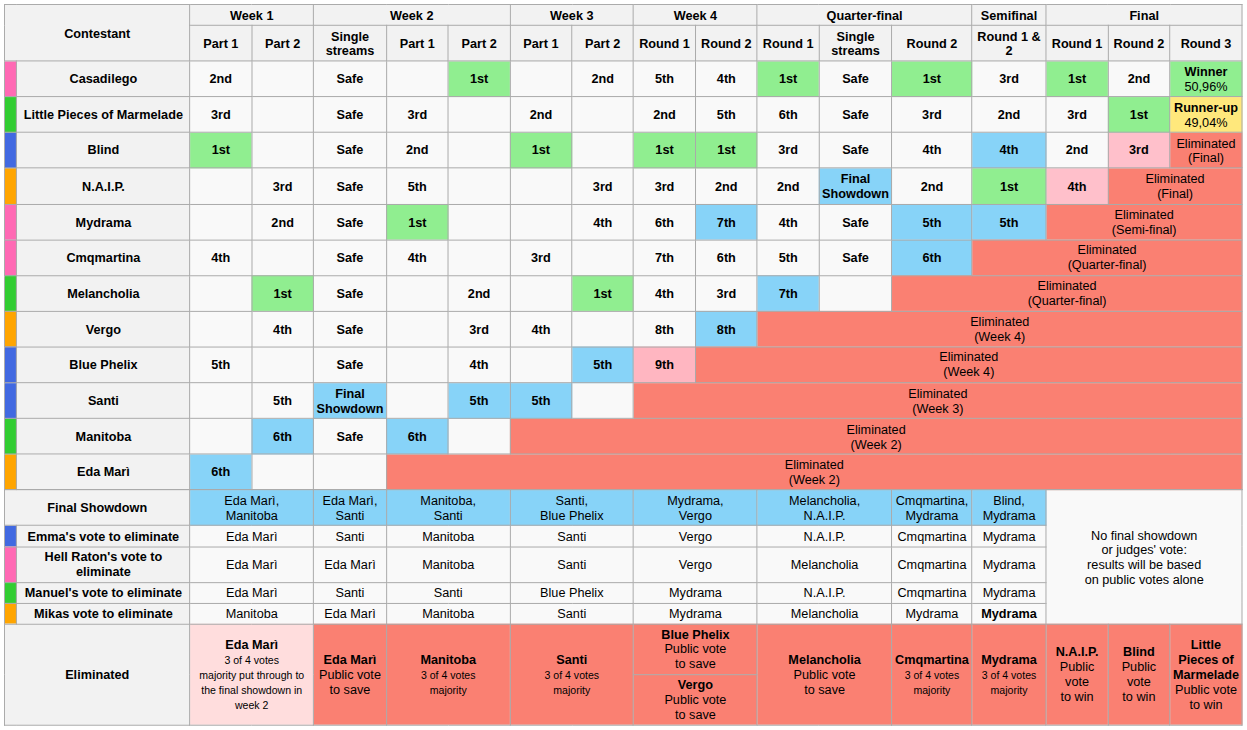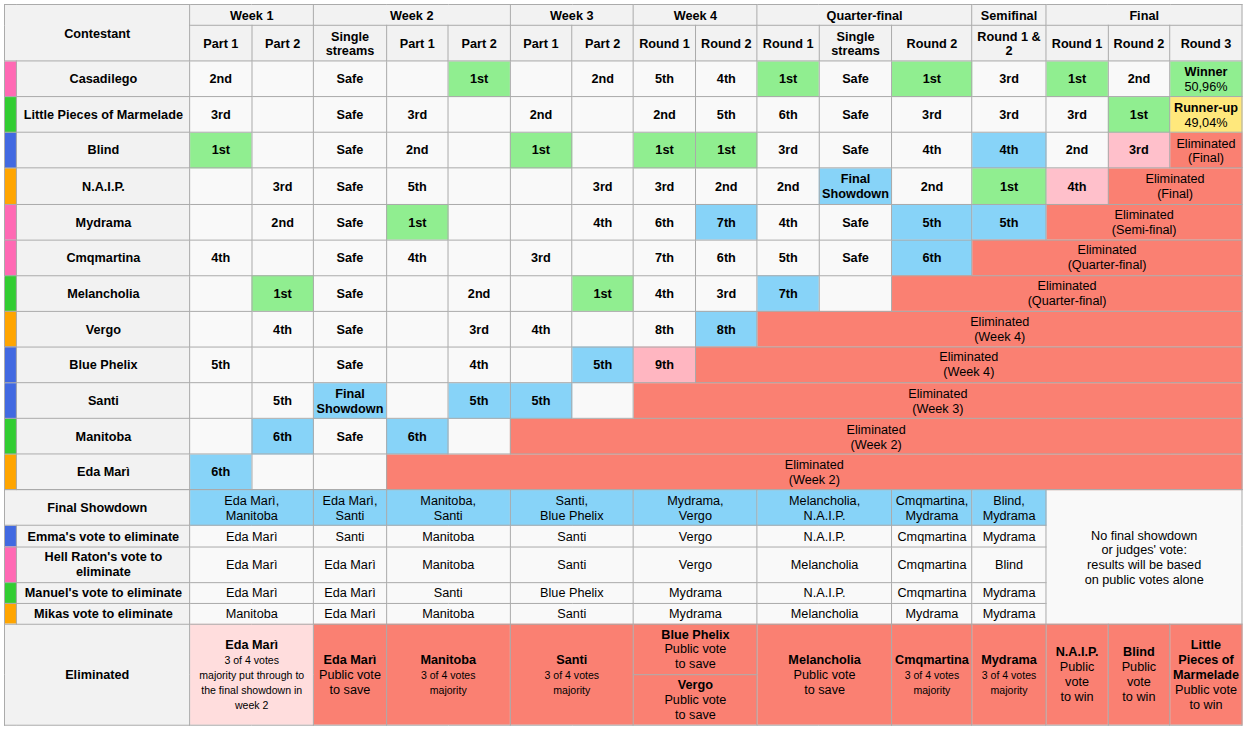 <table class="wikitable" style="text-align:center; font-size:80%">
 <tr>
 <th style="width:15%;" rowspan=2 colspan=2>Contestant</th>
 <th style="width:10%;" colspan=2>Week 1</th>
 <th style="width:10%;" colspan=3>Week 2</th>
 <th style="width:10%;" colspan=2>Week 3</th>
 <th colspan="2" style="width:10%;">Week 4</th>
 <th style="width:6%;" colspan=3>Quarter-final</th>
 <th style="width:6%;">Semifinal</th>
 <th colspan="3" style="width:15%;">Final</th>
 </tr>
 <tr>
 <th style="width:5%;">Part 1</th>
 <th style="width:5%;">Part 2</th>
 <th style="width:5%;">Single streams</th>
 <th style="width:5%;">Part 1</th>
 <th style="width:5%;">Part 2</th>
 <th style="width:5%;">Part 1</th>
 <th style="width:5%;">Part 2</th>
 <th style="width:5%;">Round 1</th>
 <th style="width:5%;">Round 2</th>
 <th style="width:5%;">Round 1</th>
 <th style="width:5%;">Single streams</th>
 <th style="width:5%;">Round 2</th>
 <th style="width:5%;">Round 1 & 2</th>
 <th style="width:5%;">Round 1</th>
 <th style="width:5%;">Round 2</th>
 <th style="width:5%;">Round 3</th>
 </tr>
 <tr>
 <th style="background:#FF69B4"></th>
 <th>Casadilego</th>
 <td><strong>2nd</strong></td>
 <td></td>
 <td><strong>Safe</strong></td>
 <td></td>
 <td bgcolor=lightgreen><strong>1st</strong></td>
 <td></td>
 <td><strong>2nd</strong></td>
 <td><strong>5th</strong></td>
 <td><strong>4th</strong></td>
 <td bgcolor=lightgreen><strong>1st</strong></td>
 <td><strong>Safe</strong></td>
 <td bgcolor=lightgreen><strong>1st</strong></td>
 <td><strong>3rd</strong></td>
 <td bgcolor=lightgreen><strong>1st</strong></td>
 <td><strong>2nd</strong></td>
 <td bgcolor=lightgreen><strong>Winner</strong><br>50,96%</td>
 </tr>
 <tr>
 <th style="background:#32CD32"></th>
 <th>Little Pieces of Marmelade</th>
 <td><strong>3rd</strong></td>
 <td></td>
 <td><strong>Safe</strong></td>
 <td><strong>3rd</strong></td>
 <td></td>
 <td><strong>2nd</strong></td>
 <td></td>
 <td><strong>2nd</strong></td>
 <td><strong>5th</strong></td>
 <td><strong>6th</strong></td>
 <td><strong>Safe</strong></td>
 <td><strong>3rd</strong></td>
-<td><strong>2nd</strong></td>
+<td><strong>3rd</strong></td>
 <td><strong>3rd</strong></td>
 <td bgcolor=lightgreen><strong>1st</strong></td>
 <td bgcolor=#FFE87C><strong>Runner-up</strong><br>49,04%</td>
 </tr>
 <tr>
 <th style="background:#4169E1; width:1%"></th>
 <th>Blind</th>
 <td bgcolor=lightgreen><strong>1st</strong></td>
 <td></td>
 <td><strong>Safe</strong></td>
 <td><strong>2nd</strong></td>
 <td></td>
 <td bgcolor=lightgreen><strong>1st</strong></td>
 <td></td>
 <td bgcolor=lightgreen><strong>1st</strong></td>
 <td bgcolor=lightgreen><strong>1st</strong></td>
 <td><strong>3rd</strong></td>
 <td><strong>Safe</strong></td>
 <td><strong>4th</strong></td>
 <td style="background:#87D3F8"><strong>4th</strong></td>
 <td><strong>2nd</strong></td>
 <td style="background:pink"><strong>3rd</strong></td>
 <td style="background:#FA8072" colspan=1>Eliminated<br>(Final)</td>
 </tr>
 <tr>
 <th style="background:#FFA500"></th>
 <th>N.A.I.P.</th>
 <td></td>
 <td><strong>3rd</strong></td>
 <td><strong>Safe</strong></td>
 <td><strong>5th</strong></td>
 <td></td>
 <td></td>
 <td><strong>3rd</strong></td>
 <td><strong>3rd</strong></td>
 <td><strong>2nd</strong></td>
 <td><strong>2nd</strong></td>
 <td style="background:#87D3F8"><strong>Final Showdown</strong></td>
 <td><strong>2nd</strong></td>
 <td bgcolor=lightgreen><strong>1st</strong></td>
 <td style="background:pink"><strong>4th</strong></td>
 <td style="background:#FA8072" colspan=16>Eliminated<br>(Final)</td>
 </tr>
 <tr>
 <th style="background:#FF69B4"></th>
 <th>Mydrama</th>
 <td></td>
 <td><strong>2nd</strong></td>
 <td><strong>Safe</strong></td>
 <td bgcolor=lightgreen><strong>1st</strong></td>
 <td></td>
 <td></td>
 <td><strong>4th</strong></td>
 <td><strong>6th</strong></td>
 <td style="background:#87D3F8"><strong>7th</strong></td>
 <td><strong>4th</strong></td>
 <td><strong>Safe</strong></td>
 <td style="background:#87D3F8"><strong>5th</strong></td>
 <td style="background:#87D3F8"><strong>5th</strong></td>
 <td style="background:#FA8072" colspan=3>Eliminated<br>(Semi-final)</td>
 </tr>
 <tr>
 <th style="background:#FF69B4"></th>
 <th>Cmqmartina</th>
 <td><strong>4th</strong></td>
 <td></td>
 <td><strong>Safe</strong></td>
 <td><strong>4th</strong></td>
 <td></td>
 <td><strong>3rd</strong></td>
 <td></td>
 <td><strong>7th</strong></td>
 <td><strong>6th</strong></td>
 <td><strong>5th</strong></td>
 <td><strong>Safe</strong></td>
 <td style="background:#87D3F8"><strong>6th</strong></td>
 <td style="background:#FA8072" colspan=5>Eliminated<br>(Quarter-final)</td>
 </tr>
 <tr>
 <th style="background:#32CD32"></th>
 <th>Melancholia</th>
 <td></td>
 <td bgcolor=lightgreen><strong>1st</strong></td>
 <td><strong>Safe</strong></td>
 <td></td>
 <td><strong>2nd</strong></td>
 <td></td>
 <td bgcolor=lightgreen><strong>1st</strong></td>
 <td><strong>4th</strong></td>
 <td><strong>3rd</strong></td>
 <td style="background:#87D3F8"><strong>7th</strong></td>
 <td></td>
 <td style="background:#FA8072" colspan=6>Eliminated<br>(Quarter-final)</td>
 </tr>
 <tr>
 <th style="background:#FFA500"></th>
 <th>Vergo</th>
 <td></td>
 <td><strong>4th</strong></td>
 <td><strong>Safe</strong></td>
 <td></td>
 <td><strong>3rd</strong></td>
 <td><strong>4th</strong></td>
 <td></td>
 <td><strong>8th</strong></td>
 <td style="background:#87D3F8"><strong>8th</strong></td>
 <td style="background:#FA8072" colspan=16>Eliminated<br>(Week 4)</td>
 </tr>
 <tr>
 <th style="background:#4169E1; width:1%"></th>
 <th>Blue Phelix</th>
 <td><strong>5th</strong></td>
 <td></td>
 <td><strong>Safe</strong></td>
 <td></td>
 <td><strong>4th</strong></td>
 <td></td>
 <td style="background:#87D3F8"><strong>5th</strong></td>
 <td bgcolor=lightpink><strong>9th</strong></td>
 <td style="background:#FA8072" colspan=9>Eliminated<br>(Week 4)</td>
 </tr>
 <tr>
 <th style="background:#4169E1; width:1%"></th>
 <th>Santi</th>
 <td></td>
 <td><strong>5th</strong></td>
 <td style="background:#87D3F8"><strong>Final Showdown</strong></td>
 <td></td>
 <td style="background:#87D3F8"><strong>5th</strong></td>
 <td style="background:#87D3F8"><strong>5th</strong></td>
 <td></td>
 <td style="background:#FA8072" colspan=10>Eliminated<br>(Week 3)</td>
 </tr>
 <tr>
 <th style="background:#32CD32"></th>
 <th>Manitoba</th>
 <td></td>
 <td style="background:#87D3F8"><strong>6th</strong></td>
 <td><strong>Safe</strong></td>
 <td style="background:#87D3F8"><strong>6th</strong></td>
 <td></td>
 <td style="background:#FA8072" colspan=16>Eliminated<br>(Week 2)</td>
 </tr>
 <tr>
 <th style="background:#FFA500"></th>
 <th>Eda Marì</th>
 <td style="background:#87D3F8"><strong>6th</strong></td>
 <td></td>
 <td></td>
 <td style="background:#FA8072" colspan=16>Eliminated<br>(Week 2)</td>
 </tr>
 <tr>
 </tr>
 <tr>
 <th colspan="2">Final Showdown</th>
 <td style="background:#87D3F8"; colspan="2">Eda Marì,<br>Manitoba</td>
 <td colspan="1" style="background:#87D3F8">Eda Marì,<br>Santi</td>
 <td colspan="2" style="background:#87D3F8">Manitoba,<br>Santi</td>
 <td colspan="2" style="background:#87D3F8">Santi,<br>Blue Phelix</td>
 <td colspan="2" style="background:#87D3F8">Mydrama,<br>Vergo</td>
 <td colspan="2" style="background:#87D3F8">Melancholia,<br>N.A.I.P.</td>
 <td style="background:#87D3F8">Cmqmartina,<br>Mydrama</td>
 <td style="background:#87D3F8">Blind,<br>Mydrama</td>
 <td rowspan="5" colspan="3">No final showdown<br>or judges' vote:<br>results will be based<br>on public votes alone</td>
 </tr>
 <tr>
 <th style="background:#4169E1"></th>
 <th>Emma's vote to eliminate</th>
 <td colspan="2">Eda Marì</td>
 <td>Santi</td>
 <td colspan="2">Manitoba</td>
 <td colspan="2">Santi</td>
 <td colspan="2">Vergo</td>
 <td colspan="2">N.A.I.P.</td>
 <td>Cmqmartina</td>
 <td>Mydrama</td>
 </tr>
 <tr>
 <th style="background:#FF69B4"></th>
 <th>Hell Raton's vote to eliminate</th>
 <td colspan="2">Eda Marì</td>
 <td>Eda Marì</td>
 <td colspan="2">Manitoba</td>
 <td colspan="2">Santi</td>
 <td colspan="2">Vergo</td>
 <td colspan="2">Melancholia</td>
 <td>Cmqmartina</td>
-<td>Mydrama</td>
+<td>Blind</td>
 </tr>
 <tr>
 <th style="background:#32CD32"></th>
 <th>Manuel's vote to eliminate</th>
 <td colspan="2">Eda Marì</td>
-<td>Santi</td>
+<td>Eda Marì</td>
 <td colspan="2">Santi</td>
 <td colspan="2">Blue Phelix</td>
 <td colspan="2">Mydrama</td>
 <td colspan="2">N.A.I.P.</td>
 <td>Cmqmartina</td>
 <td>Mydrama</td>
 </tr>
 <tr>
 <th style="background:#FFA500"></th>
 <th>Mikas vote to eliminate</th>
 <td colspan="2">Manitoba</td>
 <td>Eda Marì</td>
 <td colspan="2">Manitoba</td>
 <td colspan="2">Santi</td>
 <td colspan="2">Mydrama</td>
 <td colspan="2">Melancholia</td>
 <td>Mydrama</td>
-<td><strong>Mydrama</strong></td>
+<td>Mydrama</td>
 </tr>
 <tr>
 <th rowspan=2 colspan=2>Eliminated</th>
 <td style="background:#ffdddd;" rowspan=2 colspan=2><strong>Eda Marì</strong><br><small>3 of 4 votes<br>majority put through to the final showdown in week 2</small></td>
 <td style="background:salmon;" rowspan=2 colspan=1><strong>Eda Marì</strong><br>Public vote<br>to save</td>
 <td style="background:salmon;" rowspan=2 colspan=2><strong>Manitoba</strong><br><small>3 of 4 votes<br>majority</small></td>
 <td style="background:salmon;" rowspan=2 colspan=2><strong>Santi</strong><br><small>3 of 4 votes<br>majority</small></td>
 <td colspan="2" style="background:salmon;"><strong>Blue Phelix</strong><br>Public vote<br>to save</td>
 <td style="background:salmon;" rowspan=2 colspan=2><strong>Melancholia</strong><br>Public vote<br>to save</td>
 <td rowspan="2" style="background:salmon;"><strong>Cmqmartina</strong><br><small>3 of 4 votes<br>majority</small></td>
 <td rowspan="2" style="background:salmon;"><strong>Mydrama</strong><br><small>3 of 4 votes<br>majority</small></td>
 <td style="background:#FA8072" rowspan=2><strong>N.A.I.P.</strong><br>Public vote<br>to win</td>
 <td style="background:#FA8072" rowspan=2><strong>Blind</strong><br>Public vote<br>to win</td>
 <td style="background:#FA8072" rowspan=2><strong>Little Pieces of Marmelade</strong><br>Public vote<br>to win</td>
 </tr>
 <tr>
 <td colspan="2" style="background:salmon;"><strong>Vergo</strong><br>Public vote<br>to save</td>
 </tr>
 </table>
